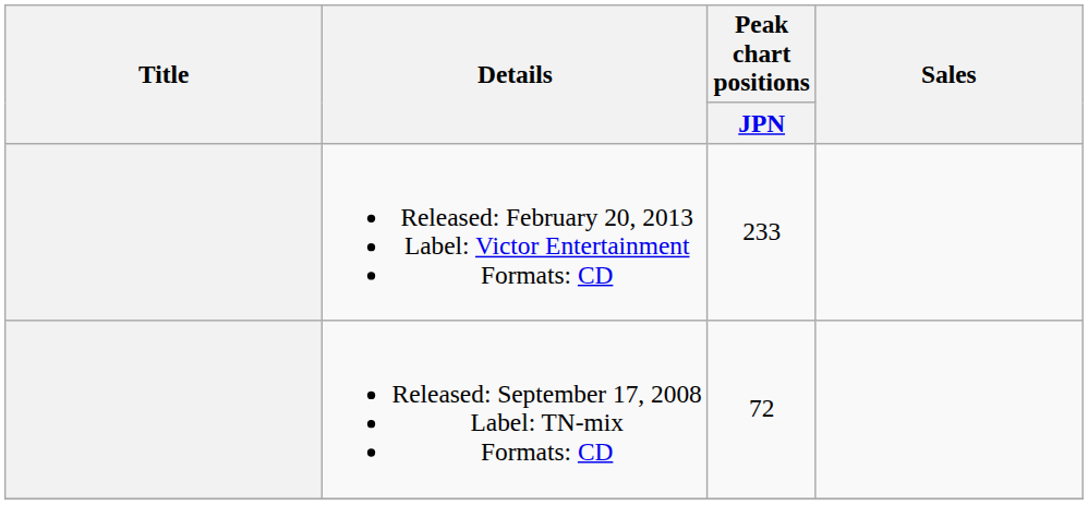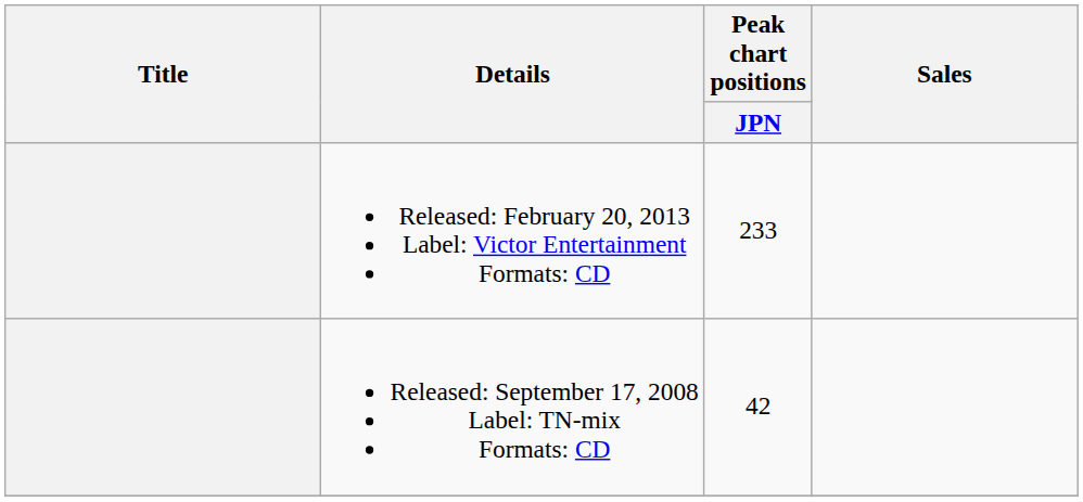 <table class="wikitable plainrowheaders" style="text-align:center;">
 <tr>
 <th rowspan="2" style="width:12em;">Title</th>
 <th rowspan="2">Details</th>
 <th colspan="1">Peak chart positions</th>
 <th rowspan="2" style="width:10em;">Sales</th>
 </tr>
 <tr>
 <th width="30"><a href='#'>JPN</a></th>
 </tr>
 <tr>
 <th scope="row"><br></th>
 <td><br><ul><li>Released: February 20, 2013</li><li>Label: <a href='#'>Victor Entertainment</a></li><li>Formats: <a href='#'>CD</a></li></ul></td>
 <td>233</td>
 <td></td>
 </tr>
 <tr>
 <th scope="row"><br></th>
 <td><br><ul><li>Released: September 17, 2008</li><li>Label: TN-mix</li><li>Formats: <a href='#'>CD</a></li></ul></td>
-<td>72</td>
+<td>42</td>
 <td></td>
 </tr>
 <tr>
 </tr>
 </table>
